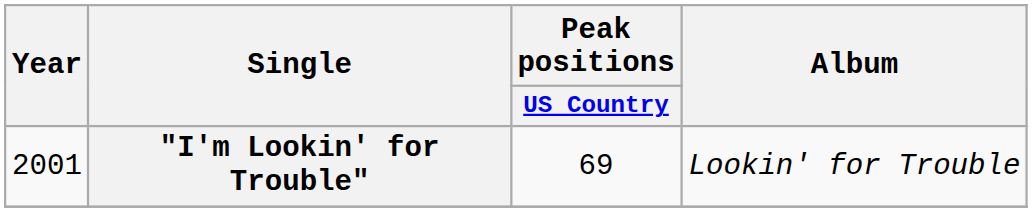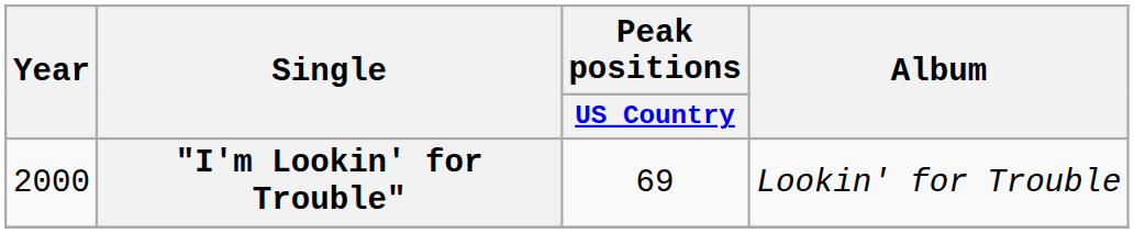 <table class="wikitable plainrowheaders" style="text-align:center;">
 <tr>
 <th rowspan="2">Year</th>
 <th rowspan="2" style="width:14em;">Single</th>
 <th>Peak positions</th>
 <th rowspan="2">Album</th>
 </tr>
 <tr style="font-size:smaller;">
 <th width="65"><a href='#'>US Country</a></th>
 </tr>
 <tr>
-<td>2001</td>
+<td>2000</td>
 <th scope="row">"I'm Lookin' for Trouble"</th>
 <td>69</td>
 <td align="left"><em>Lookin' for Trouble</em></td>
 </tr>
 <tr>
 </tr>
 </table>
